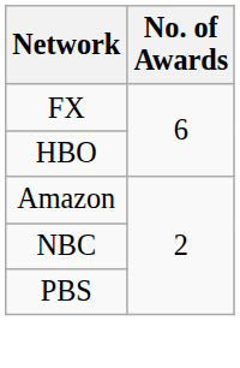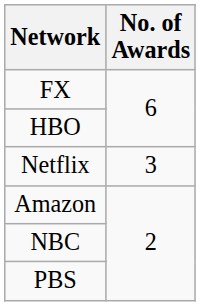 <table class="wikitable">
 <tr>
 <th>Network</th>
 <th>No. of<br>Awards</th>
 </tr>
 <tr style="text-align:center">
 <td>FX</td>
 <td rowspan="2">6</td>
 </tr>
 <tr style="text-align:center">
 <td>HBO</td>
 </tr>
 <tr style="text-align:center">
+<td>Netflix</td>
+<td>3</td>
+</tr>
+<tr style="text-align:center">
 <td>Amazon</td>
 <td rowspan="3">2</td>
 </tr>
 <tr style="text-align:center">
 <td>NBC</td>
 </tr>
 <tr style="text-align:center">
 <td>PBS</td>
 </tr>
 </table>
